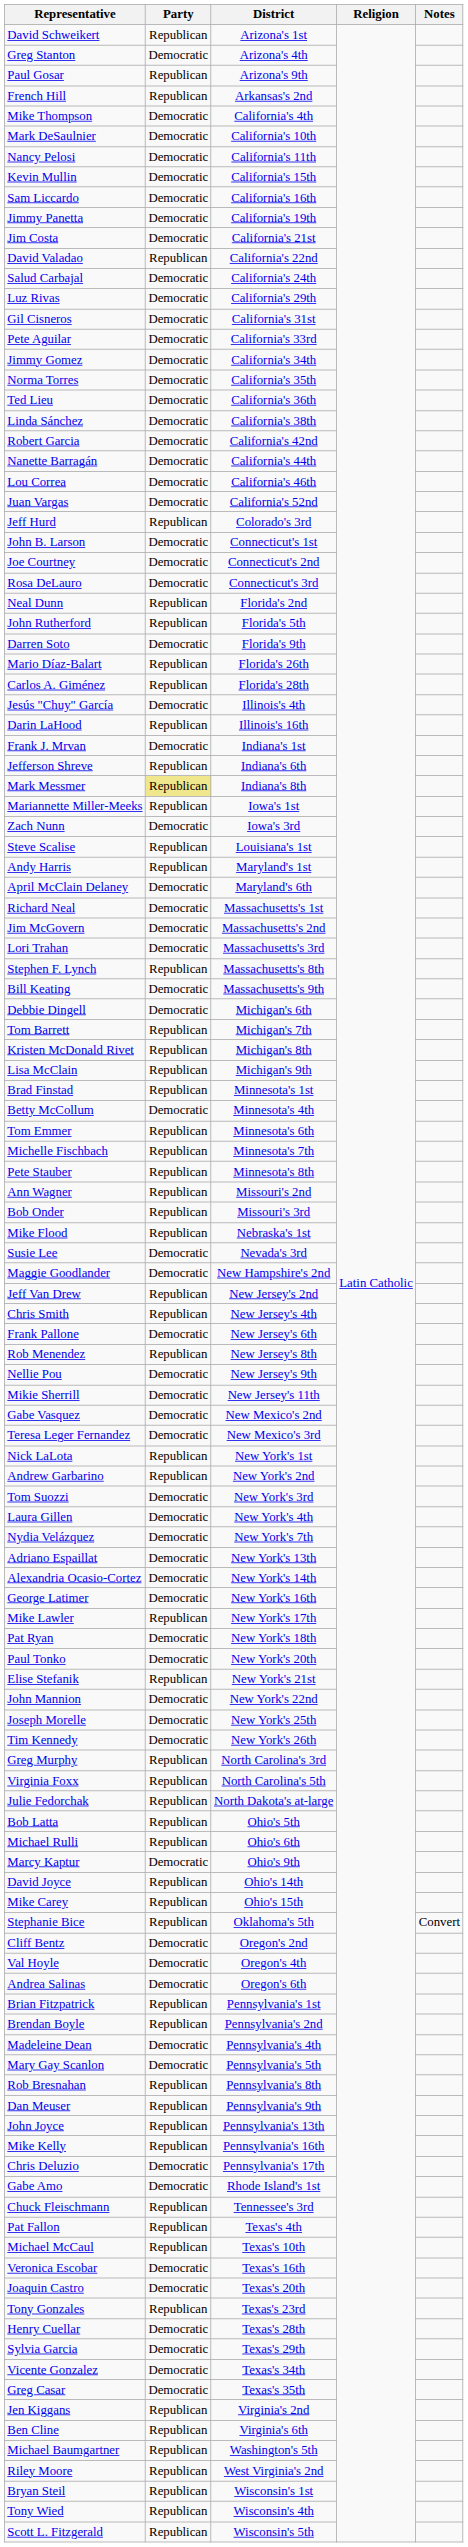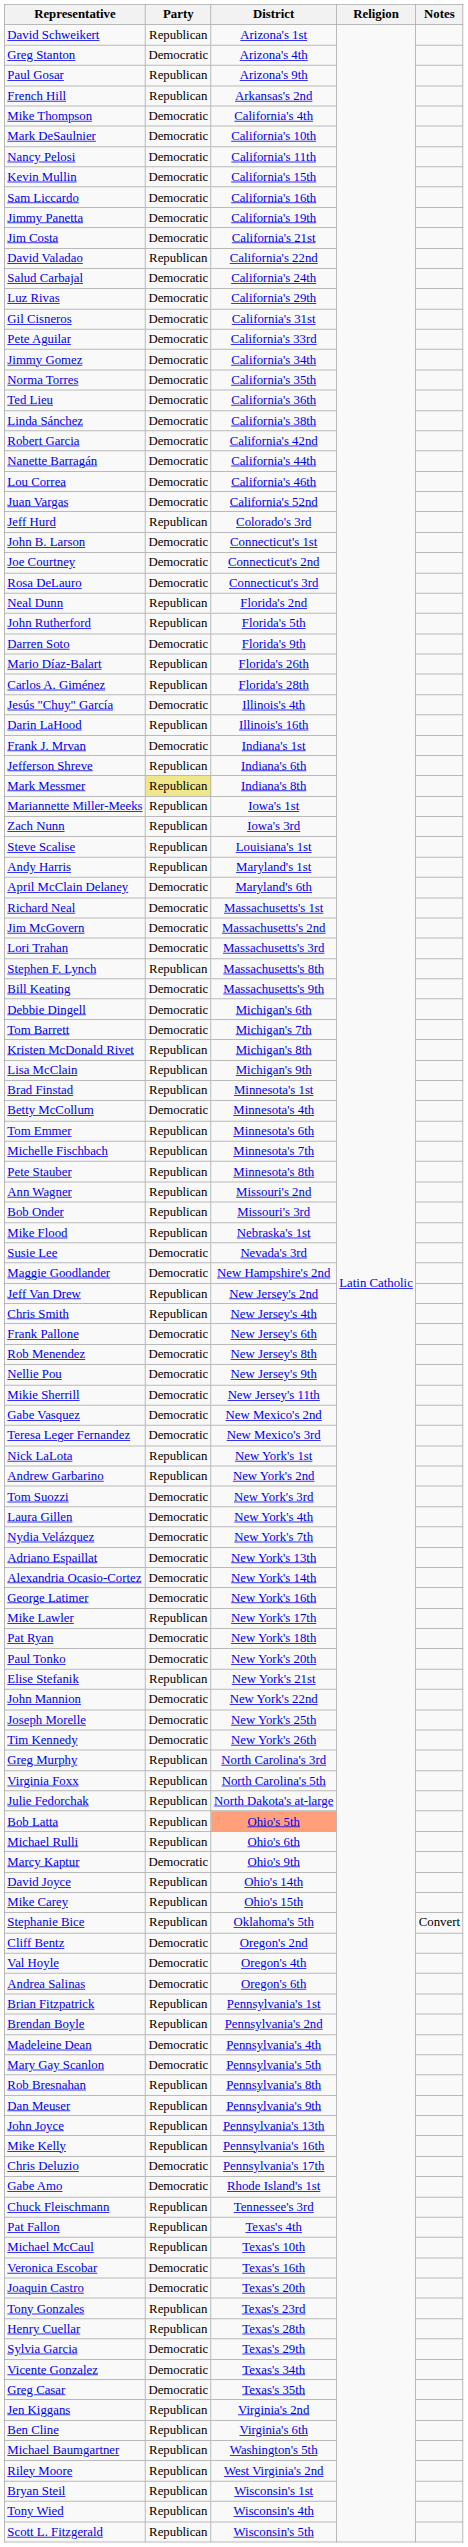 <table class="wikitable sortable" style="text-align:center">
 <tr>
 <th>Representative</th>
 <th>Party</th>
 <th>District</th>
 <th>Religion</th>
 <th>Notes</th>
 </tr>
 <tr>
 <td align=left nowrap> <a href='#'>David Schweikert</a></td>
 <td>Republican</td>
 <td><a href='#'>Arizona's 1st</a></td>
 <td rowspan="126"><a href='#'>Latin Catholic</a></td>
 <td></td>
 </tr>
 <tr>
 <td align=left nowrap> <a href='#'>Greg Stanton</a></td>
 <td>Democratic</td>
 <td><a href='#'>Arizona's 4th</a></td>
 <td></td>
 </tr>
 <tr>
 <td align=left nowrap> <a href='#'>Paul Gosar</a></td>
 <td>Republican</td>
 <td><a href='#'>Arizona's 9th</a></td>
 <td></td>
 </tr>
 <tr>
 <td align=left nowrap> <a href='#'>French Hill</a></td>
 <td>Republican</td>
 <td><a href='#'>Arkansas's 2nd</a></td>
 <td></td>
 </tr>
 <tr>
 <td align=left nowrap> <a href='#'>Mike Thompson</a></td>
 <td>Democratic</td>
 <td><a href='#'>California's 4th</a></td>
 <td></td>
 </tr>
 <tr>
 <td align=left nowrap> <a href='#'>Mark DeSaulnier</a></td>
 <td>Democratic</td>
 <td><a href='#'>California's 10th</a></td>
 <td></td>
 </tr>
 <tr>
 <td align=left nowrap> <a href='#'>Nancy Pelosi</a></td>
 <td>Democratic</td>
 <td><a href='#'>California's 11th</a></td>
 <td></td>
 </tr>
 <tr>
 <td align=left nowrap> <a href='#'>Kevin Mullin</a></td>
 <td>Democratic</td>
 <td><a href='#'>California's 15th</a></td>
 <td></td>
 </tr>
 <tr>
 <td align=left nowrap> <a href='#'>Sam Liccardo</a></td>
 <td>Democratic</td>
 <td><a href='#'>California's 16th</a></td>
 <td></td>
 </tr>
 <tr>
 <td align=left nowrap> <a href='#'>Jimmy Panetta</a></td>
 <td>Democratic</td>
 <td><a href='#'>California's 19th</a></td>
 <td></td>
 </tr>
 <tr>
 <td align=left nowrap> <a href='#'>Jim Costa</a></td>
 <td>Democratic</td>
 <td><a href='#'>California's 21st</a></td>
 <td></td>
 </tr>
 <tr>
 <td align=left nowrap> <a href='#'>David Valadao</a></td>
 <td>Republican</td>
 <td><a href='#'>California's 22nd</a></td>
 <td></td>
 </tr>
 <tr>
 <td align=left nowrap> <a href='#'>Salud Carbajal</a></td>
 <td>Democratic</td>
 <td><a href='#'>California's 24th</a></td>
 <td></td>
 </tr>
 <tr>
 <td align=left nowrap> <a href='#'>Luz Rivas</a></td>
 <td>Democratic</td>
 <td><a href='#'>California's 29th</a></td>
 <td></td>
 </tr>
 <tr>
 <td align=left nowrap> <a href='#'>Gil Cisneros</a></td>
 <td>Democratic</td>
 <td><a href='#'>California's 31st</a></td>
 <td></td>
 </tr>
 <tr>
 <td align=left nowrap> <a href='#'>Pete Aguilar</a></td>
 <td>Democratic</td>
 <td><a href='#'>California's 33rd</a></td>
 <td></td>
 </tr>
 <tr>
 <td align=left nowrap> <a href='#'>Jimmy Gomez</a></td>
 <td>Democratic</td>
 <td><a href='#'>California's 34th</a></td>
 <td></td>
 </tr>
 <tr>
 <td align=left nowrap> <a href='#'>Norma Torres</a></td>
 <td>Democratic</td>
 <td><a href='#'>California's 35th</a></td>
 <td></td>
 </tr>
 <tr>
 <td align=left nowrap> <a href='#'>Ted Lieu</a></td>
 <td>Democratic</td>
 <td><a href='#'>California's 36th</a></td>
 <td></td>
 </tr>
 <tr>
 <td align=left nowrap> <a href='#'>Linda Sánchez</a></td>
 <td>Democratic</td>
 <td><a href='#'>California's 38th</a></td>
 <td></td>
 </tr>
 <tr>
 <td align=left nowrap> <a href='#'>Robert Garcia</a></td>
 <td>Democratic</td>
 <td><a href='#'>California's 42nd</a></td>
 <td></td>
 </tr>
 <tr>
 <td align=left nowrap> <a href='#'>Nanette Barragán</a></td>
 <td>Democratic</td>
 <td><a href='#'>California's 44th</a></td>
 <td></td>
 </tr>
 <tr>
 <td align=left nowrap> <a href='#'>Lou Correa</a></td>
 <td>Democratic</td>
 <td><a href='#'>California's 46th</a></td>
 <td></td>
 </tr>
 <tr>
 <td align=left nowrap> <a href='#'>Juan Vargas</a></td>
 <td>Democratic</td>
 <td><a href='#'>California's 52nd</a></td>
 <td></td>
 </tr>
 <tr>
 <td align=left nowrap> <a href='#'>Jeff Hurd</a></td>
 <td>Republican</td>
 <td><a href='#'>Colorado's 3rd</a></td>
 <td></td>
 </tr>
 <tr>
 <td align=left nowrap> <a href='#'>John B. Larson</a></td>
 <td>Democratic</td>
 <td><a href='#'>Connecticut's 1st</a></td>
 <td></td>
 </tr>
 <tr>
 <td align=left nowrap> <a href='#'>Joe Courtney</a></td>
 <td>Democratic</td>
 <td><a href='#'>Connecticut's 2nd</a></td>
 <td></td>
 </tr>
 <tr>
 <td align=left nowrap> <a href='#'>Rosa DeLauro</a></td>
 <td>Democratic</td>
 <td><a href='#'>Connecticut's 3rd</a></td>
 <td></td>
 </tr>
 <tr>
 <td align=left nowrap> <a href='#'>Neal Dunn</a></td>
 <td>Republican</td>
 <td><a href='#'>Florida's 2nd</a></td>
 <td></td>
 </tr>
 <tr>
 <td align=left nowrap> <a href='#'>John Rutherford</a></td>
 <td>Republican</td>
 <td><a href='#'>Florida's 5th</a></td>
 <td></td>
 </tr>
 <tr>
 <td align=left nowrap> <a href='#'>Darren Soto</a></td>
 <td>Democratic</td>
 <td><a href='#'>Florida's 9th</a></td>
 <td></td>
 </tr>
 <tr>
 <td align=left nowrap> <a href='#'>Mario Díaz-Balart</a></td>
 <td>Republican</td>
 <td><a href='#'>Florida's 26th</a></td>
 <td></td>
 </tr>
 <tr>
 <td align=left nowrap> <a href='#'>Carlos A. Giménez</a></td>
 <td>Republican</td>
 <td><a href='#'>Florida's 28th</a></td>
 <td></td>
 </tr>
 <tr>
 <td align=left nowrap> <a href='#'>Jesús "Chuy" García</a></td>
 <td>Democratic</td>
 <td><a href='#'>Illinois's 4th</a></td>
 <td></td>
 </tr>
 <tr>
 <td align=left nowrap> <a href='#'>Darin LaHood</a></td>
 <td>Republican</td>
 <td><a href='#'>Illinois's 16th</a></td>
 <td></td>
 </tr>
 <tr>
 <td align=left nowrap> <a href='#'>Frank J. Mrvan</a></td>
 <td>Democratic</td>
 <td><a href='#'>Indiana's 1st</a></td>
 <td></td>
 </tr>
 <tr>
 <td align=left nowrap> <a href='#'>Jefferson Shreve</a></td>
 <td>Republican</td>
 <td><a href='#'>Indiana's 6th</a></td>
 <td></td>
 </tr>
 <tr>
 <td align=left nowrap> <a href='#'>Mark Messmer</a></td>
 <td style="background: khaki;">Republican</td>
 <td><a href='#'>Indiana's 8th</a></td>
 <td></td>
 </tr>
 <tr>
 <td align=left nowrap> <a href='#'>Mariannette Miller-Meeks</a></td>
 <td>Republican</td>
 <td><a href='#'>Iowa's 1st</a></td>
 <td></td>
 </tr>
 <tr>
 <td align=left nowrap> <a href='#'>Zach Nunn</a></td>
-<td>Democratic</td>
+<td>Republican</td>
 <td><a href='#'>Iowa's 3rd</a></td>
 <td></td>
 </tr>
 <tr>
 <td align=left nowrap> <a href='#'>Steve Scalise</a></td>
 <td>Republican</td>
 <td><a href='#'>Louisiana's 1st</a></td>
 <td></td>
 </tr>
 <tr>
 <td align=left nowrap> <a href='#'>Andy Harris</a></td>
 <td>Republican</td>
 <td><a href='#'>Maryland's 1st</a></td>
 <td></td>
 </tr>
 <tr>
 <td align=left nowrap> <a href='#'>April McClain Delaney</a></td>
 <td>Democratic</td>
 <td><a href='#'>Maryland's 6th</a></td>
 <td></td>
 </tr>
 <tr>
 <td align=left nowrap> <a href='#'>Richard Neal</a></td>
 <td>Democratic</td>
 <td><a href='#'>Massachusetts's 1st</a></td>
 <td></td>
 </tr>
 <tr>
 <td align=left nowrap> <a href='#'>Jim McGovern</a></td>
 <td>Democratic</td>
 <td><a href='#'>Massachusetts's 2nd</a></td>
 <td></td>
 </tr>
 <tr>
 <td align=left nowrap> <a href='#'>Lori Trahan</a></td>
 <td>Democratic</td>
 <td><a href='#'>Massachusetts's 3rd</a></td>
 <td></td>
 </tr>
 <tr>
 <td align=left nowrap> <a href='#'>Stephen F. Lynch</a></td>
 <td>Republican</td>
 <td><a href='#'>Massachusetts's 8th</a></td>
 <td></td>
 </tr>
 <tr>
 <td align=left nowrap> <a href='#'>Bill Keating</a></td>
 <td>Democratic</td>
 <td><a href='#'>Massachusetts's 9th</a></td>
 <td></td>
 </tr>
 <tr>
 <td align=left nowrap> <a href='#'>Debbie Dingell</a></td>
 <td>Democratic</td>
 <td><a href='#'>Michigan's 6th</a></td>
 <td></td>
 </tr>
 <tr>
 <td align=left nowrap> <a href='#'>Tom Barrett</a></td>
-<td>Republican</td>
+<td>Democratic</td>
 <td><a href='#'>Michigan's 7th</a></td>
 <td></td>
 </tr>
 <tr>
 <td align=left nowrap> <a href='#'>Kristen McDonald Rivet</a></td>
 <td>Republican</td>
 <td><a href='#'>Michigan's 8th</a></td>
 <td></td>
 </tr>
 <tr>
 <td align=left nowrap> <a href='#'>Lisa McClain</a></td>
 <td>Republican</td>
 <td><a href='#'>Michigan's 9th</a></td>
 <td></td>
 </tr>
 <tr>
 <td align=left nowrap> <a href='#'>Brad Finstad</a></td>
 <td>Republican</td>
 <td><a href='#'>Minnesota's 1st</a></td>
 <td></td>
 </tr>
 <tr>
 <td align=left nowrap> <a href='#'>Betty McCollum</a></td>
 <td>Democratic</td>
 <td><a href='#'>Minnesota's 4th</a></td>
 <td></td>
 </tr>
 <tr>
 <td align=left nowrap> <a href='#'>Tom Emmer</a></td>
 <td>Republican</td>
 <td><a href='#'>Minnesota's 6th</a></td>
 <td></td>
 </tr>
 <tr>
 <td align=left nowrap> <a href='#'>Michelle Fischbach</a></td>
 <td>Republican</td>
 <td><a href='#'>Minnesota's 7th</a></td>
 <td></td>
 </tr>
 <tr>
 <td align=left nowrap> <a href='#'>Pete Stauber</a></td>
 <td>Republican</td>
 <td><a href='#'>Minnesota's 8th</a></td>
 <td></td>
 </tr>
 <tr>
 <td align=left nowrap> <a href='#'>Ann Wagner</a></td>
 <td>Republican</td>
 <td><a href='#'>Missouri's 2nd</a></td>
 <td></td>
 </tr>
 <tr>
 <td align=left nowrap> <a href='#'>Bob Onder</a></td>
 <td>Republican</td>
 <td><a href='#'>Missouri's 3rd</a></td>
 <td></td>
 </tr>
 <tr>
 <td align=left nowrap> <a href='#'>Mike Flood</a></td>
 <td>Republican</td>
 <td><a href='#'>Nebraska's 1st</a></td>
 <td></td>
 </tr>
 <tr>
 <td align=left nowrap> <a href='#'>Susie Lee</a></td>
 <td>Democratic</td>
 <td><a href='#'>Nevada's 3rd</a></td>
 <td></td>
 </tr>
 <tr>
 <td align=left nowrap> <a href='#'>Maggie Goodlander</a></td>
 <td>Democratic</td>
 <td><a href='#'>New Hampshire's 2nd</a></td>
 <td></td>
 </tr>
 <tr>
 <td align=left nowrap> <a href='#'>Jeff Van Drew</a></td>
 <td>Republican</td>
 <td><a href='#'>New Jersey's 2nd</a></td>
 <td></td>
 </tr>
 <tr>
 <td align=left nowrap> <a href='#'>Chris Smith</a></td>
 <td>Republican</td>
 <td><a href='#'>New Jersey's 4th</a></td>
 <td></td>
 </tr>
 <tr>
 <td align=left nowrap> <a href='#'>Frank Pallone</a></td>
 <td>Democratic</td>
 <td><a href='#'>New Jersey's 6th</a></td>
 <td></td>
 </tr>
 <tr>
 <td align=left nowrap> <a href='#'>Rob Menendez</a></td>
-<td>Republican</td>
+<td>Democratic</td>
 <td><a href='#'>New Jersey's 8th</a></td>
 <td></td>
 </tr>
 <tr>
 <td align=left nowrap> <a href='#'>Nellie Pou</a></td>
 <td>Democratic</td>
 <td><a href='#'>New Jersey's 9th</a></td>
 <td></td>
 </tr>
 <tr>
 <td align=left nowrap> <a href='#'>Mikie Sherrill</a></td>
 <td>Democratic</td>
 <td><a href='#'>New Jersey's 11th</a></td>
 <td></td>
 </tr>
 <tr>
 <td align=left nowrap> <a href='#'>Gabe Vasquez</a></td>
 <td>Democratic</td>
 <td><a href='#'>New Mexico's 2nd</a></td>
 <td></td>
 </tr>
 <tr>
 <td align=left nowrap> <a href='#'>Teresa Leger Fernandez</a></td>
 <td>Democratic</td>
 <td><a href='#'>New Mexico's 3rd</a></td>
 <td></td>
 </tr>
 <tr>
 <td align=left nowrap> <a href='#'>Nick LaLota</a></td>
 <td>Republican</td>
 <td><a href='#'>New York's 1st</a></td>
 <td></td>
 </tr>
 <tr>
 <td align=left nowrap> <a href='#'>Andrew Garbarino</a></td>
 <td>Republican</td>
 <td><a href='#'>New York's 2nd</a></td>
 <td></td>
 </tr>
 <tr>
 <td align=left nowrap> <a href='#'>Tom Suozzi</a></td>
 <td>Democratic</td>
 <td><a href='#'>New York's 3rd</a></td>
 <td></td>
 </tr>
 <tr>
 <td align=left nowrap> <a href='#'>Laura Gillen</a></td>
 <td>Democratic</td>
 <td><a href='#'>New York's 4th</a></td>
 <td></td>
 </tr>
 <tr>
 <td align=left nowrap> <a href='#'>Nydia Velázquez</a></td>
 <td>Democratic</td>
 <td><a href='#'>New York's 7th</a></td>
 <td></td>
 </tr>
 <tr>
 <td align=left nowrap> <a href='#'>Adriano Espaillat</a></td>
 <td>Democratic</td>
 <td><a href='#'>New York's 13th</a></td>
 <td></td>
 </tr>
 <tr>
 <td align=left nowrap> <a href='#'>Alexandria Ocasio-Cortez</a></td>
 <td>Democratic</td>
 <td><a href='#'>New York's 14th</a></td>
 <td></td>
 </tr>
 <tr>
 <td align=left nowrap> <a href='#'>George Latimer</a></td>
 <td>Democratic</td>
 <td><a href='#'>New York's 16th</a></td>
 <td></td>
 </tr>
 <tr>
 <td align=left nowrap> <a href='#'>Mike Lawler</a></td>
 <td>Republican</td>
 <td><a href='#'>New York's 17th</a></td>
 <td></td>
 </tr>
 <tr>
 <td align=left nowrap> <a href='#'>Pat Ryan</a></td>
 <td>Democratic</td>
 <td><a href='#'>New York's 18th</a></td>
 <td></td>
 </tr>
 <tr>
 <td align=left nowrap> <a href='#'>Paul Tonko</a></td>
 <td>Democratic</td>
 <td><a href='#'>New York's 20th</a></td>
 <td></td>
 </tr>
 <tr>
 <td align=left nowrap> <a href='#'>Elise Stefanik</a></td>
 <td>Republican</td>
 <td><a href='#'>New York's 21st</a></td>
 <td></td>
 </tr>
 <tr>
 <td align=left nowrap> <a href='#'>John Mannion</a></td>
 <td>Democratic</td>
 <td><a href='#'>New York's 22nd</a></td>
 <td></td>
 </tr>
 <tr>
 <td align=left nowrap> <a href='#'>Joseph Morelle</a></td>
 <td>Democratic</td>
 <td><a href='#'>New York's 25th</a></td>
 <td></td>
 </tr>
 <tr>
 <td align=left nowrap> <a href='#'>Tim Kennedy</a></td>
 <td>Democratic</td>
 <td><a href='#'>New York's 26th</a></td>
 <td></td>
 </tr>
 <tr>
 <td align=left nowrap> <a href='#'>Greg Murphy</a></td>
 <td>Republican</td>
 <td><a href='#'>North Carolina's 3rd</a></td>
 <td></td>
 </tr>
 <tr>
 <td align=left nowrap> <a href='#'>Virginia Foxx</a></td>
 <td>Republican</td>
 <td><a href='#'>North Carolina's 5th</a></td>
 <td></td>
 </tr>
 <tr>
 <td align=left nowrap> <a href='#'>Julie Fedorchak</a></td>
 <td>Republican</td>
 <td><a href='#'>North Dakota's at-large</a></td>
 <td></td>
 </tr>
 <tr>
 <td align=left nowrap> <a href='#'>Bob Latta</a></td>
 <td>Republican</td>
-<td><a href='#'>Ohio's 5th</a></td>
+<td style="background: lightsalmon;"><a href='#'>Ohio's 5th</a></td>
 <td></td>
 </tr>
 <tr>
 <td align=left nowrap> <a href='#'>Michael Rulli</a></td>
 <td>Republican</td>
 <td><a href='#'>Ohio's 6th</a></td>
 <td></td>
 </tr>
 <tr>
 <td align=left nowrap> <a href='#'>Marcy Kaptur</a></td>
 <td>Democratic</td>
 <td><a href='#'>Ohio's 9th</a></td>
 <td></td>
 </tr>
 <tr>
 <td align=left nowrap> <a href='#'>David Joyce</a></td>
 <td>Republican</td>
 <td><a href='#'>Ohio's 14th</a></td>
 <td></td>
 </tr>
 <tr>
 <td align=left nowrap> <a href='#'>Mike Carey</a></td>
 <td>Republican</td>
 <td><a href='#'>Ohio's 15th</a></td>
 <td></td>
 </tr>
 <tr>
 <td align=left nowrap> <a href='#'>Stephanie Bice</a></td>
 <td>Republican</td>
 <td><a href='#'>Oklahoma's 5th</a></td>
 <td>Convert</td>
 </tr>
 <tr>
 <td align=left nowrap> <a href='#'>Cliff Bentz</a></td>
 <td>Democratic</td>
 <td><a href='#'>Oregon's 2nd</a></td>
 <td></td>
 </tr>
 <tr>
 <td align=left nowrap> <a href='#'>Val Hoyle</a></td>
 <td>Democratic</td>
 <td><a href='#'>Oregon's 4th</a></td>
 <td></td>
 </tr>
 <tr>
 <td align=left nowrap> <a href='#'>Andrea Salinas</a></td>
 <td>Democratic</td>
 <td><a href='#'>Oregon's 6th</a></td>
 <td></td>
 </tr>
 <tr>
 <td align=left nowrap> <a href='#'>Brian Fitzpatrick</a></td>
 <td>Republican</td>
 <td><a href='#'>Pennsylvania's 1st</a></td>
 <td></td>
 </tr>
 <tr>
 <td align=left nowrap> <a href='#'>Brendan Boyle</a></td>
 <td>Republican</td>
 <td><a href='#'>Pennsylvania's 2nd</a></td>
 <td></td>
 </tr>
 <tr>
 <td align=left nowrap> <a href='#'>Madeleine Dean</a></td>
 <td>Democratic</td>
 <td><a href='#'>Pennsylvania's 4th</a></td>
 <td></td>
 </tr>
 <tr>
 <td align=left nowrap> <a href='#'>Mary Gay Scanlon</a></td>
 <td>Democratic</td>
 <td><a href='#'>Pennsylvania's 5th</a></td>
 <td></td>
 </tr>
 <tr>
 <td align=left nowrap> <a href='#'>Rob Bresnahan</a></td>
 <td>Republican</td>
 <td><a href='#'>Pennsylvania's 8th</a></td>
 <td></td>
 </tr>
 <tr>
 <td align=left nowrap> <a href='#'>Dan Meuser</a></td>
 <td>Republican</td>
 <td><a href='#'>Pennsylvania's 9th</a></td>
 <td></td>
 </tr>
 <tr>
 <td align=left nowrap> <a href='#'>John Joyce</a></td>
 <td>Republican</td>
 <td><a href='#'>Pennsylvania's 13th</a></td>
 <td></td>
 </tr>
 <tr>
 <td align=left nowrap> <a href='#'>Mike Kelly</a></td>
 <td>Republican</td>
 <td><a href='#'>Pennsylvania's 16th</a></td>
 <td></td>
 </tr>
 <tr>
 <td align=left nowrap> <a href='#'>Chris Deluzio</a></td>
 <td>Democratic</td>
 <td><a href='#'>Pennsylvania's 17th</a></td>
 <td></td>
 </tr>
 <tr>
 <td align=left nowrap> <a href='#'>Gabe Amo</a></td>
 <td>Democratic</td>
 <td><a href='#'>Rhode Island's 1st</a></td>
 <td></td>
 </tr>
 <tr>
 <td align=left nowrap> <a href='#'>Chuck Fleischmann</a></td>
 <td>Republican</td>
 <td><a href='#'>Tennessee's 3rd</a></td>
 <td></td>
 </tr>
 <tr>
 <td align=left nowrap> <a href='#'>Pat Fallon</a></td>
 <td>Republican</td>
 <td><a href='#'>Texas's 4th</a></td>
 <td></td>
 </tr>
 <tr>
 <td align=left nowrap> <a href='#'>Michael McCaul</a></td>
 <td>Republican</td>
 <td><a href='#'>Texas's 10th</a></td>
 <td></td>
 </tr>
 <tr>
 <td align=left nowrap> <a href='#'>Veronica Escobar</a></td>
 <td>Democratic</td>
 <td><a href='#'>Texas's 16th</a></td>
 <td></td>
 </tr>
 <tr>
 <td align=left nowrap> <a href='#'>Joaquin Castro</a></td>
 <td>Democratic</td>
 <td><a href='#'>Texas's 20th</a></td>
 <td></td>
 </tr>
 <tr>
 <td align=left nowrap> <a href='#'>Tony Gonzales</a></td>
 <td>Republican</td>
 <td><a href='#'>Texas's 23rd</a></td>
 <td></td>
 </tr>
 <tr>
 <td align=left nowrap> <a href='#'>Henry Cuellar</a></td>
-<td>Democratic</td>
+<td>Republican</td>
 <td><a href='#'>Texas's 28th</a></td>
 <td></td>
 </tr>
 <tr>
 <td align=left nowrap> <a href='#'>Sylvia Garcia</a></td>
 <td>Democratic</td>
 <td><a href='#'>Texas's 29th</a></td>
 <td></td>
 </tr>
 <tr>
 <td align=left nowrap> <a href='#'>Vicente Gonzalez</a></td>
 <td>Democratic</td>
 <td><a href='#'>Texas's 34th</a></td>
 <td></td>
 </tr>
 <tr>
 <td align=left nowrap> <a href='#'>Greg Casar</a></td>
 <td>Democratic</td>
 <td><a href='#'>Texas's 35th</a></td>
 <td></td>
 </tr>
 <tr>
 <td align=left nowrap> <a href='#'>Jen Kiggans</a></td>
 <td>Republican</td>
 <td><a href='#'>Virginia's 2nd</a></td>
 <td></td>
 </tr>
 <tr>
 <td align=left nowrap> <a href='#'>Ben Cline</a></td>
 <td>Republican</td>
 <td><a href='#'>Virginia's 6th</a></td>
 <td></td>
 </tr>
 <tr>
 <td align=left nowrap> <a href='#'>Michael Baumgartner</a></td>
 <td>Republican</td>
 <td><a href='#'>Washington's 5th</a></td>
 <td></td>
 </tr>
 <tr>
 <td align=left nowrap> <a href='#'>Riley Moore</a></td>
 <td>Republican</td>
 <td><a href='#'>West Virginia's 2nd</a></td>
 <td></td>
 </tr>
 <tr>
 <td align=left nowrap> <a href='#'>Bryan Steil</a></td>
 <td>Republican</td>
 <td><a href='#'>Wisconsin's 1st</a></td>
 <td></td>
 </tr>
 <tr>
 <td align=left nowrap> <a href='#'>Tony Wied</a></td>
 <td>Republican</td>
 <td><a href='#'>Wisconsin's 4th</a></td>
 <td></td>
 </tr>
 <tr>
 <td align=left nowrap> <a href='#'>Scott L. Fitzgerald</a></td>
 <td>Republican</td>
 <td><a href='#'>Wisconsin's 5th</a></td>
 <td></td>
 </tr>
 </table>
